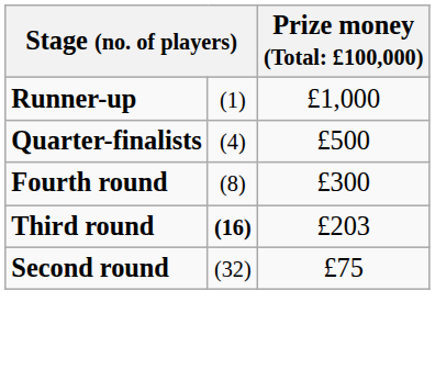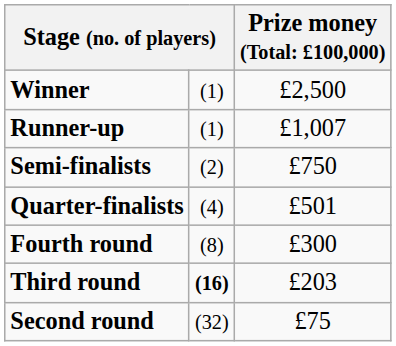 <table class="wikitable">
 <tr>
 <th colspan=2>Stage <small>(no. of players)</small></th>
 <th>Prize money<br><small>(Total: £100,000)</small></th>
 </tr>
 <tr>
+<td><strong>Winner</strong></td>
+<td align=center><small>(1)</small></td>
+<td align=center>£2,500</td>
+</tr>
+<tr>
 <td><strong>Runner-up</strong></td>
 <td align=center><small>(1)</small></td>
-<td align=center>£1,000</td>
+<td align=center>£1,007</td>
+</tr>
+<tr>
+<td><strong>Semi-finalists</strong></td>
+<td align=center><small>(2)</small></td>
+<td align=center>£750</td>
 </tr>
 <tr>
 <td><strong>Quarter-finalists</strong></td>
 <td align=center><small>(4)</small></td>
-<td align=center>£500</td>
+<td align=center>£501</td>
 </tr>
 <tr>
 <td><strong>Fourth round</strong></td>
 <td align=center><small>(8)</small></td>
 <td align=center>£300</td>
 </tr>
 <tr>
 <td><strong>Third round</strong></td>
 <td align=center><strong><small>(16)</small></strong></td>
 <td align=center>£203</td>
 </tr>
 <tr>
 <td><strong>Second round</strong></td>
 <td align=center><small>(32)</small></td>
 <td align=center>£75</td>
 </tr>
 </table>
